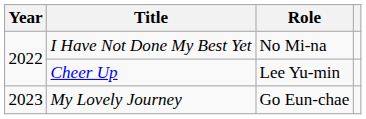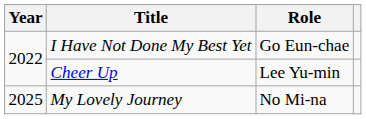 <table class="wikitable">
 <tr>
 <th>Year</th>
 <th>Title</th>
 <th>Role</th>
 <th></th>
 </tr>
 <tr>
 <td rowspan="2">2022</td>
 <td><em>I Have Not Done My Best Yet</em></td>
-<td>No Mi-na</td>
+<td>Go Eun-chae</td>
 <td></td>
 </tr>
 <tr>
 <td><em><a href='#'>Cheer Up</a></em></td>
 <td>Lee Yu-min</td>
 <td></td>
 </tr>
 <tr>
-<td>2023</td>
+<td>2025</td>
 <td><em>My Lovely Journey</em></td>
-<td>Go Eun-chae</td>
+<td>No Mi-na</td>
 <td></td>
 </tr>
 </table>
